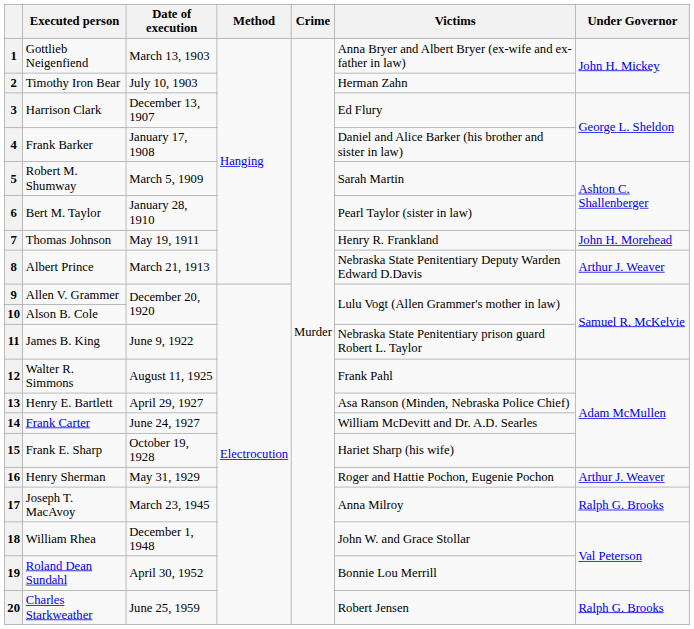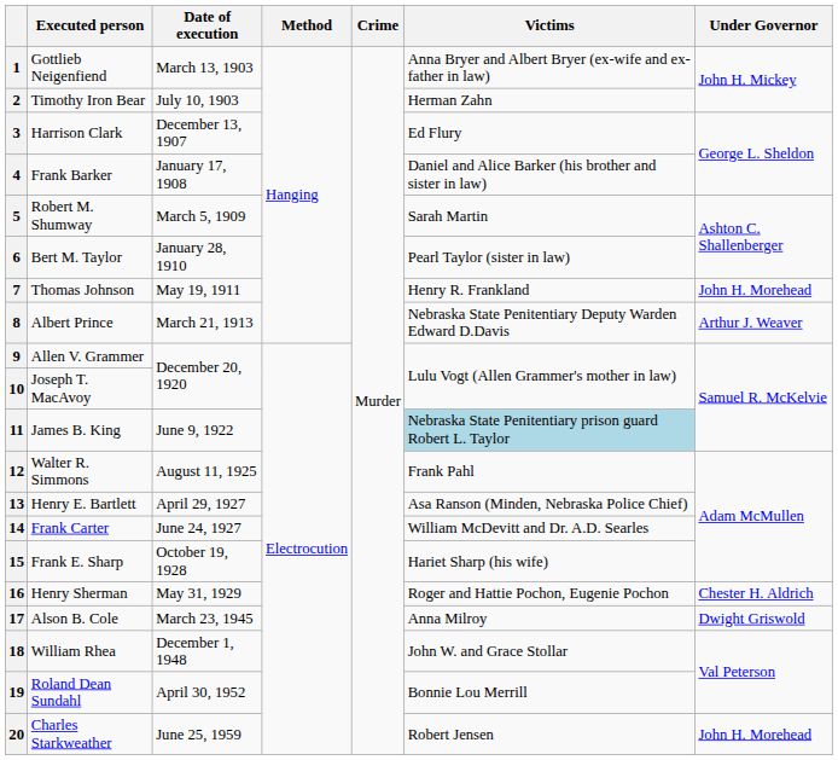 <table class="wikitable">
 <tr>
 <th scope="col"></th>
 <th>Executed person</th>
 <th>Date of execution</th>
 <th>Method</th>
 <th>Crime</th>
 <th>Victims</th>
 <th>Under Governor</th>
 </tr>
 <tr>
 <th scope="row">1</th>
 <td>Gottlieb Neigenfiend</td>
 <td>March 13, 1903</td>
 <td rowspan="8"><a href='#'>Hanging</a></td>
 <td rowspan="20">Murder</td>
 <td>Anna Bryer and Albert Bryer (ex-wife and ex-father in law)</td>
 <td rowspan="2"><a href='#'>John H. Mickey</a></td>
 </tr>
 <tr>
 <th scope="row">2</th>
 <td>Timothy Iron Bear</td>
 <td>July 10, 1903</td>
 <td>Herman Zahn</td>
 </tr>
 <tr>
 <th scope="row">3</th>
 <td>Harrison Clark</td>
 <td>December 13, 1907</td>
 <td>Ed Flury</td>
 <td rowspan="2"><a href='#'>George L. Sheldon</a></td>
 </tr>
 <tr>
 <th scope="row">4</th>
 <td>Frank Barker</td>
 <td>January 17, 1908</td>
 <td>Daniel and Alice Barker (his brother and sister in law)</td>
 </tr>
 <tr>
 <th scope="row">5</th>
 <td>Robert M. Shumway</td>
 <td>March 5, 1909</td>
 <td>Sarah Martin</td>
 <td rowspan="2"><a href='#'>Ashton C. Shallenberger</a></td>
 </tr>
 <tr>
 <th scope="row">6</th>
 <td>Bert M. Taylor</td>
 <td>January 28, 1910</td>
 <td>Pearl Taylor (sister in law)</td>
 </tr>
 <tr>
 <th scope="row">7</th>
 <td>Thomas Johnson</td>
 <td>May 19, 1911</td>
 <td>Henry R. Frankland</td>
 <td><a href='#'>John H. Morehead</a></td>
 </tr>
 <tr>
 <th scope="row">8</th>
 <td>Albert Prince</td>
 <td>March 21, 1913</td>
 <td>Nebraska State Penitentiary Deputy Warden Edward D.Davis</td>
 <td><a href='#'>Arthur J. Weaver</a></td>
 </tr>
 <tr>
 <th scope="row">9</th>
 <td>Allen V. Grammer</td>
 <td rowspan="2">December 20, 1920</td>
 <td rowspan="12"><a href='#'>Electrocution</a></td>
 <td rowspan="2">Lulu Vogt (Allen Grammer's mother in law)</td>
 <td rowspan="3"><a href='#'>Samuel R. McKelvie</a></td>
 </tr>
 <tr>
 <th scope="row">10</th>
-<td>Alson B. Cole</td>
+<td>Joseph T. MacAvoy</td>
 </tr>
 <tr>
 <th scope="row">11</th>
 <td>James B. King</td>
 <td>June 9, 1922</td>
-<td>Nebraska State Penitentiary prison guard Robert L. Taylor</td>
+<td style="background: lightblue;">Nebraska State Penitentiary prison guard Robert L. Taylor</td>
 </tr>
 <tr>
 <th scope="row">12</th>
 <td>Walter R. Simmons</td>
 <td>August 11, 1925</td>
 <td>Frank Pahl</td>
 <td rowspan="4"><a href='#'>Adam McMullen</a></td>
 </tr>
 <tr>
 <th scope="row">13</th>
 <td>Henry E. Bartlett</td>
 <td>April 29, 1927</td>
 <td>Asa Ranson (Minden, Nebraska Police Chief)</td>
 </tr>
 <tr>
 <th scope="row">14</th>
 <td><a href='#'>Frank Carter</a></td>
 <td>June 24, 1927</td>
 <td>William McDevitt and Dr. A.D. Searles</td>
 </tr>
 <tr>
 <th scope="row">15</th>
 <td>Frank E. Sharp</td>
 <td>October 19, 1928</td>
 <td>Hariet Sharp (his wife)</td>
 </tr>
 <tr>
 <th scope="row">16</th>
 <td>Henry Sherman</td>
 <td>May 31, 1929</td>
 <td>Roger and Hattie Pochon, Eugenie Pochon</td>
-<td><a href='#'>Arthur J. Weaver</a></td>
+<td><a href='#'>Chester H. Aldrich</a></td>
 </tr>
 <tr>
 <th scope="row">17</th>
-<td>Joseph T. MacAvoy</td>
+<td>Alson B. Cole</td>
 <td>March 23, 1945</td>
 <td>Anna Milroy</td>
-<td><a href='#'>Ralph G. Brooks</a></td>
+<td><a href='#'>Dwight Griswold</a></td>
 </tr>
 <tr>
 <th scope="row">18</th>
 <td>William Rhea</td>
 <td>December 1, 1948</td>
 <td>John W. and Grace Stollar</td>
 <td rowspan="2"><a href='#'>Val Peterson</a></td>
 </tr>
 <tr>
 <th scope="row">19</th>
 <td><a href='#'>Roland Dean Sundahl</a></td>
 <td>April 30, 1952</td>
 <td>Bonnie Lou Merrill</td>
 </tr>
 <tr>
 <th scope="row">20</th>
 <td><a href='#'>Charles Starkweather</a></td>
 <td>June 25, 1959</td>
 <td>Robert Jensen</td>
-<td><a href='#'>Ralph G. Brooks</a></td>
+<td><a href='#'>John H. Morehead</a></td>
 </tr>
 </table>
